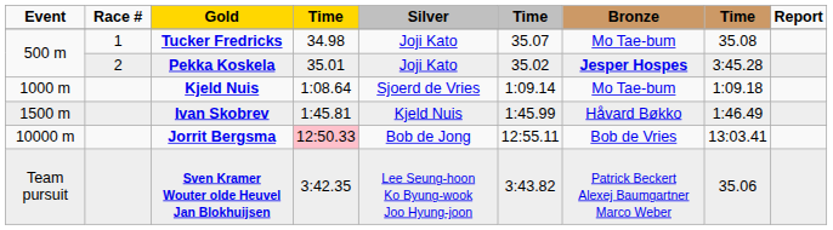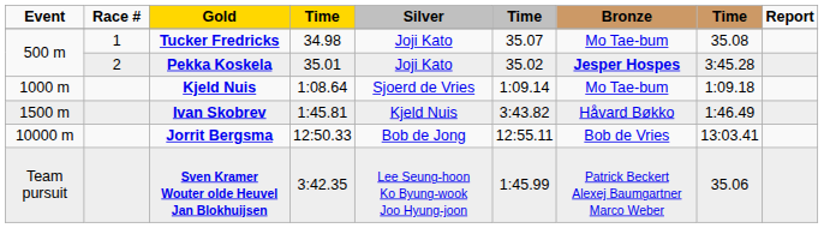 <table class="wikitable">
 <tr>
 <td width="80" align="center"><strong>Event</strong></td>
 <td width="65" align="center"><strong>Race #</strong></td>
 <td width="150" bgcolor="gold" align="center"><strong>Gold</strong></td>
 <td width="50" bgcolor="gold" align="center"><strong>Time</strong></td>
 <td width="150" bgcolor="silver" align="center"><strong>Silver</strong></td>
 <td width="50" bgcolor="silver" align="center"><strong>Time</strong></td>
 <td width="150" bgcolor="#CC9966" align="center"><strong>Bronze</strong></td>
 <td width="50" bgcolor="#CC9966" align="center"><strong>Time</strong></td>
 <td width="50" align="center"><strong>Report</strong></td>
 </tr>
 <tr bgcolor="#cccccc">
 </tr>
 <tr>
 <td rowspan=2 align="center">500 m</td>
 <td align="center">1</td>
 <td align="center"><strong><a href='#'>Tucker Fredricks</a></strong><br><small></small></td>
 <td align="center">34.98</td>
 <td align="center"><a href='#'>Joji Kato</a><br><small></small></td>
 <td align="center">35.07</td>
 <td align="center"><a href='#'>Mo Tae-bum</a><br><small></small></td>
 <td align="center">35.08</td>
 <td align="center"></td>
 </tr>
 <tr bgcolor="#eeeeee">
 <td align="center">2</td>
 <td align="center"><strong><a href='#'>Pekka Koskela</a></strong><br><small></small></td>
 <td align="center">35.01</td>
 <td align="center"><a href='#'>Joji Kato</a><br><small></small></td>
 <td align="center">35.02</td>
 <td align="center"><strong><a href='#'>Jesper Hospes</a><br><small></small></strong></td>
 <td align="center">3:45.28</td>
 <td align="center"></td>
 </tr>
 <tr>
 <td align="center">1000 m</td>
 <td align="center"></td>
 <td align="center"><strong><a href='#'>Kjeld Nuis</a></strong><br><small></small></td>
 <td align="center">1:08.64</td>
 <td align="center"><a href='#'>Sjoerd de Vries</a><br><small></small></td>
 <td align="center">1:09.14</td>
 <td align="center"><a href='#'>Mo Tae-bum</a><br><small></small></td>
 <td align="center">1:09.18</td>
 <td align="center"></td>
 </tr>
 <tr bgcolor="#eeeeee">
 <td align="center">1500 m</td>
 <td align="center"></td>
 <td align="center"><strong><a href='#'>Ivan Skobrev</a></strong><br><small></small></td>
 <td align="center">1:45.81</td>
 <td align="center"><a href='#'>Kjeld Nuis</a><br><small></small></td>
-<td align="center">1:45.99</td>
+<td align="center">3:43.82</td>
 <td align="center"><a href='#'>Håvard Bøkko</a><br><small></small></td>
 <td align="center">1:46.49</td>
 <td align="center"></td>
 </tr>
 <tr>
 <td align="center">10000 m</td>
 <td align="center"></td>
 <td align="center"><strong><a href='#'>Jorrit Bergsma</a></strong><br><small></small></td>
-<td align="center" style="background: pink;">12:50.33</td>
+<td align="center">12:50.33</td>
 <td align="center"><a href='#'>Bob de Jong</a><br><small></small></td>
 <td align="center">12:55.11</td>
 <td align="center"><a href='#'>Bob de Vries</a><br><small></small></td>
 <td align="center">13:03.41</td>
 <td align="center"></td>
 </tr>
 <tr bgcolor="#eeeeee">
 <td align="center">Team pursuit</td>
 <td align="center"></td>
 <td align="center"><strong></strong><br><small><strong><a href='#'>Sven Kramer</a><br><a href='#'>Wouter olde Heuvel</a><br><a href='#'>Jan Blokhuijsen</a></strong></small></td>
 <td align="center">3:42.35</td>
 <td align="center"><br><small><a href='#'>Lee Seung-hoon</a><br><a href='#'>Ko Byung-wook</a><br><a href='#'>Joo Hyung-joon</a></small></td>
-<td align="center">3:43.82</td>
+<td align="center">1:45.99</td>
 <td align="center"><br><small><a href='#'>Patrick Beckert</a><br><a href='#'>Alexej Baumgartner</a><br><a href='#'>Marco Weber</a></small></td>
 <td align="center">35.06</td>
 <td align="center"></td>
 </tr>
 </table>
